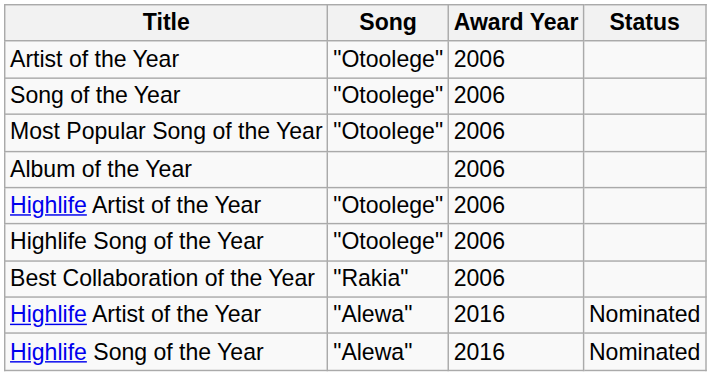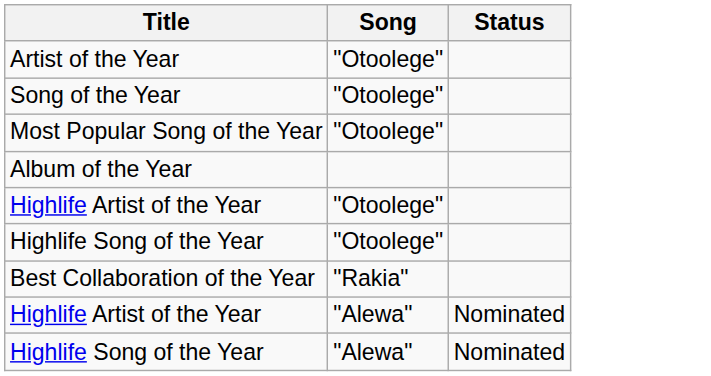 <table class="wikitable">
 <tr>
 <th>Title</th>
 <th>Song</th>
-<th>Award Year</th>
 <th>Status</th>
 </tr>
 <tr>
 <td>Artist of the Year</td>
 <td>"Otoolege"</td>
-<td>2006</td>
 <td></td>
 </tr>
 <tr>
 <td>Song of the Year</td>
 <td>"Otoolege"</td>
-<td>2006</td>
 <td></td>
 </tr>
 <tr>
 <td>Most Popular Song of the Year</td>
 <td>"Otoolege"</td>
-<td>2006</td>
 <td></td>
 </tr>
 <tr>
 <td>Album of the Year</td>
 <td></td>
-<td>2006</td>
 <td></td>
 </tr>
 <tr>
 <td><a href='#'>Highlife</a> Artist of the Year</td>
 <td>"Otoolege"</td>
-<td>2006</td>
 <td></td>
 </tr>
 <tr>
 <td>Highlife Song of the Year</td>
 <td>"Otoolege"</td>
-<td>2006</td>
 <td></td>
 </tr>
 <tr>
 <td>Best Collaboration of the Year</td>
 <td>"Rakia"</td>
-<td>2006</td>
 <td></td>
 </tr>
 <tr>
 <td><a href='#'>Highlife</a> Artist of the Year</td>
 <td>"Alewa"</td>
-<td>2016</td>
 <td>Nominated</td>
 </tr>
 <tr>
 <td><a href='#'>Highlife</a> Song of the Year</td>
 <td>"Alewa"</td>
-<td>2016</td>
 <td>Nominated</td>
 </tr>
 </table>
